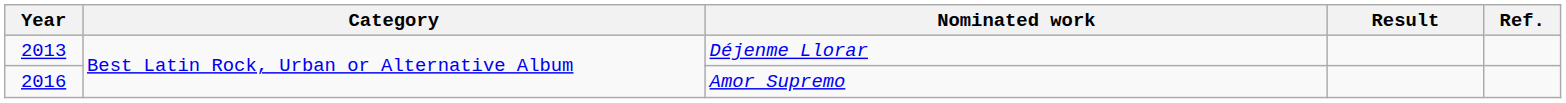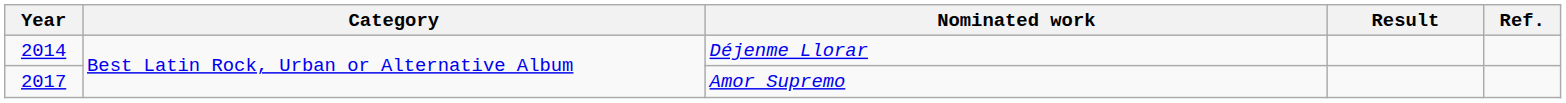 <table class="wikitable" style="width:85%;">
 <tr>
 <th width=5%>Year</th>
 <th style="width:40%;">Category</th>
 <th style="width:40%;">Nominated work</th>
 <th style="width:10%;">Result</th>
 <th style="width:5%;">Ref.</th>
 </tr>
 <tr>
-<td style="text-align:center;"><a href='#'>2013</a></td>
+<td style="text-align:center;"><a href='#'>2014</a></td>
 <td rowspan="2"><a href='#'>Best Latin Rock, Urban or Alternative Album</a></td>
 <td><em><a href='#'>Déjenme Llorar</a></em></td>
 <td></td>
 <td style="text-align:center;"></td>
 </tr>
 <tr>
-<td style="text-align:center;"><a href='#'>2016</a></td>
+<td style="text-align:center;"><a href='#'>2017</a></td>
 <td><em><a href='#'>Amor Supremo</a></em></td>
 <td></td>
 <td style="text-align:center;"></td>
 </tr>
 </table>
